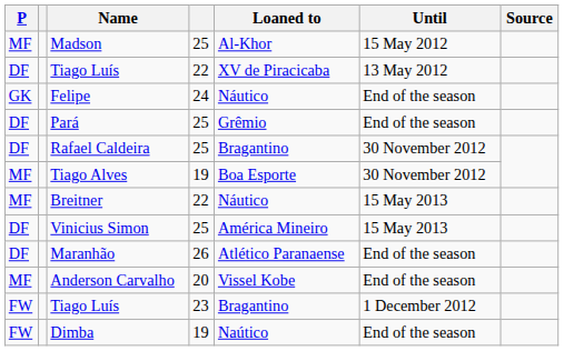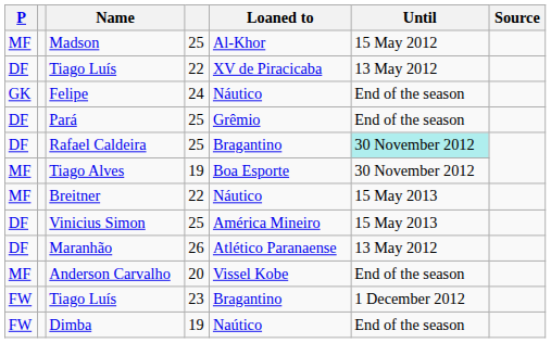 <table class="wikitable sortable" style="width:60%; text-align:center; font-size:95%; text-align:left;">
 <tr>
 <th><a href='#'>P</a></th>
 <th></th>
 <th>Name</th>
 <th></th>
 <th>Loaned to</th>
 <th>Until</th>
 <th>Source</th>
 </tr>
 <tr>
 <td><a href='#'>MF</a></td>
 <td></td>
 <td style="text-align:left;"><a href='#'>Madson</a></td>
 <td>25</td>
 <td style="text-align:left;"><a href='#'>Al-Khor</a> </td>
 <td>15 May 2012</td>
 <td><small></small></td>
 </tr>
 <tr>
 <td><a href='#'>DF</a></td>
 <td></td>
 <td style="text-align:left;"><a href='#'>Tiago Luís</a></td>
 <td>22</td>
 <td style="text-align:left;"><a href='#'>XV de Piracicaba</a></td>
 <td>13 May 2012</td>
 <td><small></small></td>
 </tr>
 <tr>
 <td><a href='#'>GK</a></td>
 <td></td>
 <td style="text-align:left;"><a href='#'>Felipe</a></td>
 <td>24</td>
 <td style="text-align:left;"><a href='#'>Náutico</a></td>
 <td>End of the season</td>
 <td><small></small></td>
 </tr>
 <tr>
 <td><a href='#'>DF</a></td>
 <td></td>
 <td style="text-align:left;"><a href='#'>Pará</a></td>
 <td>25</td>
 <td style="text-align:left;"><a href='#'>Grêmio</a></td>
 <td>End of the season</td>
 <td><small></small></td>
 </tr>
 <tr>
 <td><a href='#'>DF</a></td>
 <td></td>
 <td style="text-align:left;"><a href='#'>Rafael Caldeira</a></td>
 <td>25</td>
 <td style="text-align:left;"><a href='#'>Bragantino</a></td>
-<td>30 November 2012</td>
+<td style="background: paleturquoise;">30 November 2012</td>
 <td rowspan=2><small></small></td>
 </tr>
 <tr>
 <td><a href='#'>MF</a></td>
 <td></td>
 <td style="text-align:left;"><a href='#'>Tiago Alves</a></td>
 <td>19</td>
 <td style="text-align:left;"><a href='#'>Boa Esporte</a></td>
 <td>30 November 2012</td>
 </tr>
 <tr>
 <td><a href='#'>MF</a></td>
 <td></td>
 <td style="text-align:left;"><a href='#'>Breitner</a></td>
 <td>22</td>
 <td style="text-align:left;"><a href='#'>Náutico</a></td>
 <td>15 May 2013</td>
 <td><small></small></td>
 </tr>
 <tr>
 <td><a href='#'>DF</a></td>
 <td></td>
 <td style="text-align:left;"><a href='#'>Vinicius Simon</a></td>
 <td>25</td>
 <td style="text-align:left;"><a href='#'>América Mineiro</a></td>
 <td>15 May 2013</td>
 <td><small></small></td>
 </tr>
 <tr>
 <td><a href='#'>DF</a></td>
 <td></td>
 <td style="text-align:left;"><a href='#'>Maranhão</a></td>
 <td>26</td>
 <td style="text-align:left;"><a href='#'>Atlético Paranaense</a></td>
-<td>End of the season</td>
+<td>13 May 2012</td>
 <td><small></small></td>
 </tr>
 <tr>
 <td><a href='#'>MF</a></td>
 <td></td>
 <td style="text-align:left;"><a href='#'>Anderson Carvalho</a></td>
 <td>20</td>
 <td style="text-align:left;"><a href='#'>Vissel Kobe</a> </td>
 <td>End of the season</td>
 <td><small></small></td>
 </tr>
 <tr>
 <td><a href='#'>FW</a></td>
 <td></td>
 <td style="text-align:left;"><a href='#'>Tiago Luís</a></td>
 <td>23</td>
 <td style="text-align:left;"><a href='#'>Bragantino</a></td>
 <td>1 December 2012</td>
 <td><small></small></td>
 </tr>
 <tr>
 <td><a href='#'>FW</a></td>
 <td></td>
 <td style="text-align:left;"><a href='#'>Dimba</a></td>
 <td>19</td>
 <td style="text-align:left;"><a href='#'>Naútico</a></td>
 <td>End of the season</td>
 <td><small></small></td>
 </tr>
 </table>
